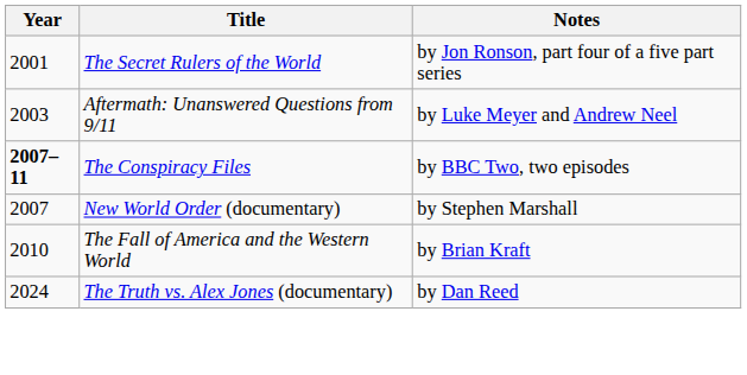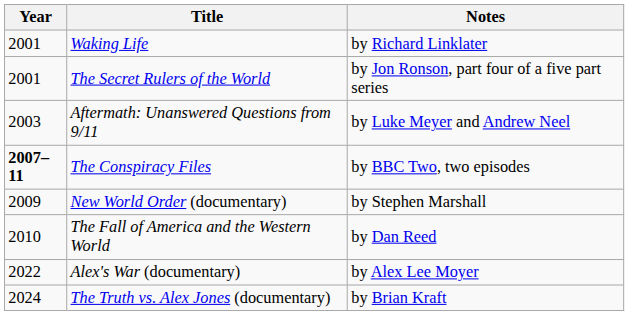 <table class="wikitable">
 <tr>
 <th>Year</th>
 <th>Title</th>
 <th>Notes</th>
+</tr>
+<tr>
+<td>2001</td>
+<td><em><a href='#'>Waking Life</a></em></td>
+<td>by <a href='#'>Richard Linklater</a></td>
 </tr>
 <tr>
 <td>2001</td>
 <td><em><a href='#'>The Secret Rulers of the World</a></em></td>
 <td>by <a href='#'>Jon Ronson</a>, part four of a five part series</td>
 </tr>
 <tr>
 <td>2003</td>
 <td><em>Aftermath: Unanswered Questions from 9/11</em></td>
 <td>by <a href='#'>Luke Meyer</a> and <a href='#'>Andrew Neel</a></td>
 </tr>
 <tr>
 <td><strong>2007–11</strong></td>
 <td><em><a href='#'>The Conspiracy Files</a></em></td>
 <td>by <a href='#'>BBC Two</a>, two episodes</td>
 </tr>
 <tr>
-<td>2007</td>
+<td>2009</td>
 <td><em><a href='#'>New World Order</a></em> (documentary)</td>
 <td>by Stephen Marshall</td>
 </tr>
 <tr>
 <td>2010</td>
 <td><em>The Fall of America and the Western World</em></td>
-<td>by <a href='#'>Brian Kraft</a></td>
+<td>by <a href='#'>Dan Reed</a></td>
+</tr>
+<tr>
+<td>2022</td>
+<td><em>Alex's War</em> (documentary)</td>
+<td>by <a href='#'>Alex Lee Moyer</a></td>
 </tr>
 <tr>
 <td>2024</td>
 <td><em><a href='#'>The Truth vs. Alex Jones</a></em> (documentary)</td>
-<td>by <a href='#'>Dan Reed</a></td>
+<td>by <a href='#'>Brian Kraft</a></td>
 </tr>
 </table>
